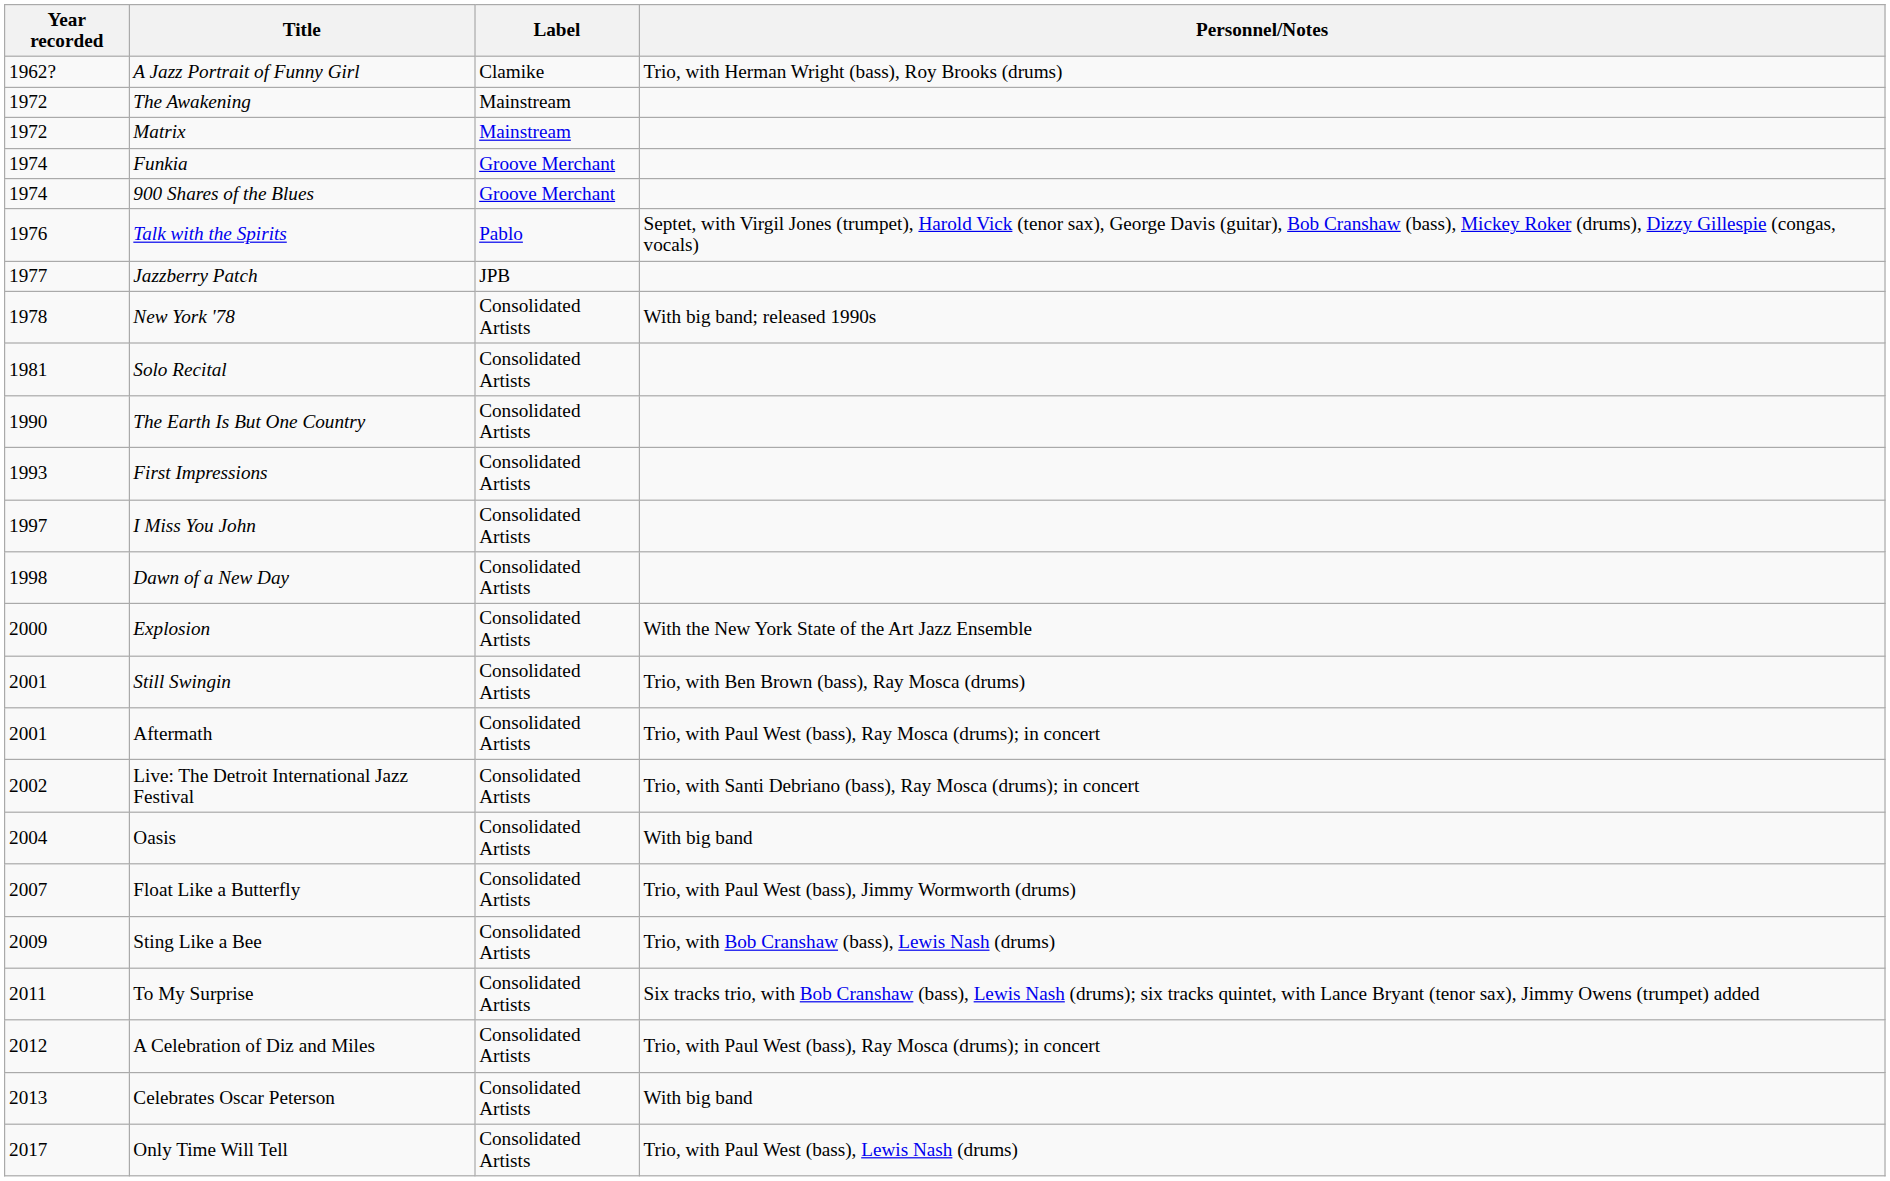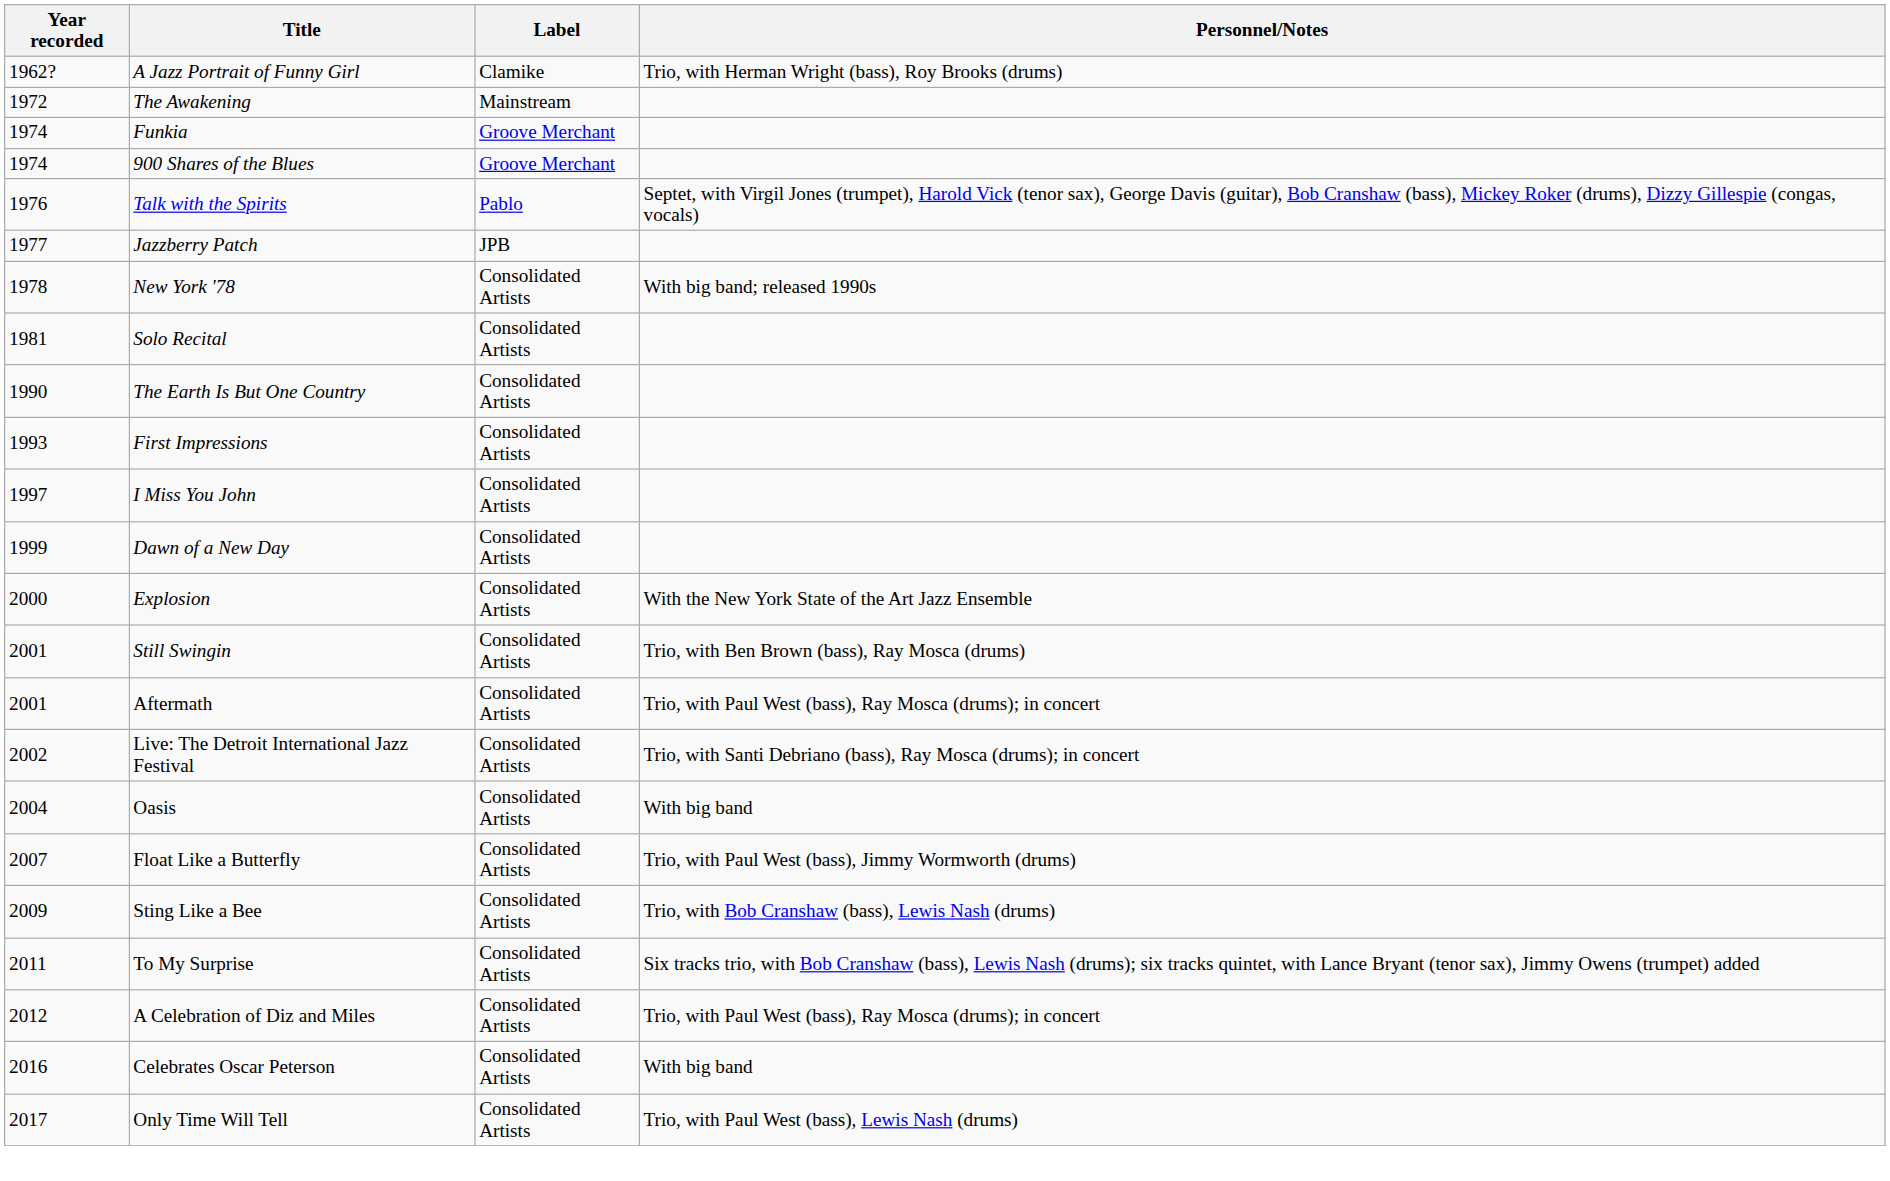 <table class="wikitable sortable">
 <tr>
 <th>Year recorded</th>
 <th>Title</th>
 <th>Label</th>
 <th>Personnel/Notes</th>
 </tr>
 <tr>
 <td>1962?</td>
 <td><em>A Jazz Portrait of Funny Girl</em></td>
 <td>Clamike</td>
 <td>Trio, with Herman Wright (bass), Roy Brooks (drums)</td>
 </tr>
 <tr>
 <td>1972</td>
 <td><em>The Awakening</em></td>
 <td>Mainstream</td>
-<td></td>
-</tr>
-<tr>
-<td>1972</td>
-<td><em>Matrix</em></td>
-<td><a href='#'>Mainstream</a></td>
 <td></td>
 </tr>
 <tr>
 <td>1974</td>
 <td><em>Funkia</em></td>
 <td><a href='#'>Groove Merchant</a></td>
 <td></td>
 </tr>
 <tr>
 <td>1974</td>
 <td><em>900 Shares of the Blues</em></td>
 <td><a href='#'>Groove Merchant</a></td>
 <td></td>
 </tr>
 <tr>
 <td>1976</td>
 <td><em><a href='#'>Talk with the Spirits</a></em></td>
 <td><a href='#'>Pablo</a></td>
 <td>Septet, with Virgil Jones (trumpet), <a href='#'>Harold Vick</a> (tenor sax), George Davis (guitar), <a href='#'>Bob Cranshaw</a> (bass), <a href='#'>Mickey Roker</a> (drums), <a href='#'>Dizzy Gillespie</a> (congas, vocals)</td>
 </tr>
 <tr>
 <td>1977</td>
 <td><em>Jazzberry Patch</em></td>
 <td>JPB</td>
 <td></td>
 </tr>
 <tr>
 <td>1978</td>
 <td><em>New York '78</em></td>
 <td>Consolidated Artists</td>
 <td>With big band; released 1990s</td>
 </tr>
 <tr>
 <td>1981</td>
 <td><em>Solo Recital</em></td>
 <td>Consolidated Artists</td>
 <td></td>
 </tr>
 <tr>
 <td>1990</td>
 <td><em>The Earth Is But One Country</em></td>
 <td>Consolidated Artists</td>
 <td></td>
 </tr>
 <tr>
 <td>1993</td>
 <td><em>First Impressions</em></td>
 <td>Consolidated Artists</td>
 <td></td>
 </tr>
 <tr>
 <td>1997</td>
 <td><em>I Miss You John</em></td>
 <td>Consolidated Artists</td>
 <td></td>
 </tr>
 <tr>
-<td>1998</td>
+<td>1999</td>
 <td><em>Dawn of a New Day</em></td>
 <td>Consolidated Artists</td>
 <td></td>
 </tr>
 <tr>
 <td>2000</td>
 <td><em>Explosion</em></td>
 <td>Consolidated Artists</td>
 <td>With the New York State of the Art Jazz Ensemble</td>
 </tr>
 <tr>
 <td>2001</td>
 <td><em>Still Swingin<strong></td>
 <td>Consolidated Artists</td>
 <td>Trio, with Ben Brown (bass), Ray Mosca (drums)</td>
 </tr>
 <tr>
 <td>2001</td>
 <td></em>Aftermath<em></td>
 <td>Consolidated Artists</td>
 <td>Trio, with Paul West (bass), Ray Mosca (drums); in concert</td>
 </tr>
 <tr>
 <td>2002</td>
 <td></em>Live: The Detroit International Jazz Festival<em></td>
 <td>Consolidated Artists</td>
 <td>Trio, with Santi Debriano (bass), Ray Mosca (drums); in concert</td>
 </tr>
 <tr>
 <td>2004</td>
 <td></em>Oasis<em></td>
 <td>Consolidated Artists</td>
 <td>With big band</td>
 </tr>
 <tr>
 <td>2007</td>
 <td></em>Float Like a Butterfly<em></td>
 <td>Consolidated Artists</td>
 <td>Trio, with Paul West (bass), Jimmy Wormworth (drums)</td>
 </tr>
 <tr>
 <td>2009</td>
 <td></em>Sting Like a Bee<em></td>
 <td>Consolidated Artists</td>
 <td>Trio, with <a href='#'>Bob Cranshaw</a> (bass), <a href='#'>Lewis Nash</a> (drums)</td>
 </tr>
 <tr>
 <td>2011</td>
 <td></em>To My Surprise<em></td>
 <td>Consolidated Artists</td>
 <td>Six tracks trio, with <a href='#'>Bob Cranshaw</a> (bass), <a href='#'>Lewis Nash</a> (drums); six tracks quintet, with Lance Bryant (tenor sax), Jimmy Owens (trumpet) added</td>
 </tr>
 <tr>
 <td>2012</td>
 <td></em>A Celebration of Diz and Miles<em></td>
 <td>Consolidated Artists</td>
 <td>Trio, with Paul West (bass), Ray Mosca (drums); in concert</td>
 </tr>
 <tr>
-<td>2013</td>
+<td>2016</td>
 <td></em>Celebrates Oscar Peterson<em></td>
 <td>Consolidated Artists</td>
 <td>With big band</td>
 </tr>
 <tr>
 <td>2017</td>
 <td></em>Only Time Will Tell<em></td>
 <td>Consolidated Artists</td>
 <td>Trio, with Paul West (bass), <a href='#'>Lewis Nash</a> (drums)</td>
 </tr>
 </table>
